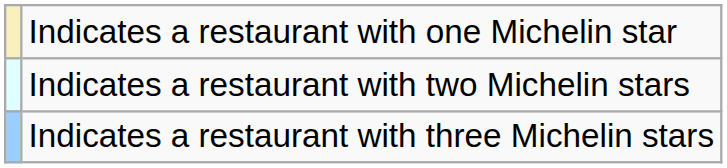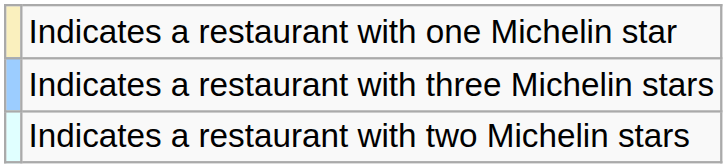 <table class="wikitable plainrowheaders" style="font-size:90%;">
 <tr>
 <th scope="row" style="background-color:#FAF0BE"></th>
 <td>Indicates a restaurant with one Michelin star</td>
 </tr>
 <tr>
+<th scope="row" style="background-color:#9ccdff"></th>
+<td>Indicates a restaurant with three Michelin stars</td>
+</tr>
+<tr>
 <th scope="row" style="background-color:#E0FFFF"></th>
 <td>Indicates a restaurant with two Michelin stars</td>
 </tr>
-<tr>
-<th scope="row" style="background-color:#9ccdff"></th>
-<td>Indicates a restaurant with three Michelin stars</td>
-</tr>
 </table>
